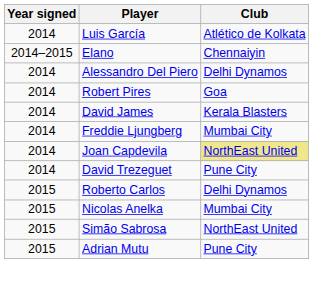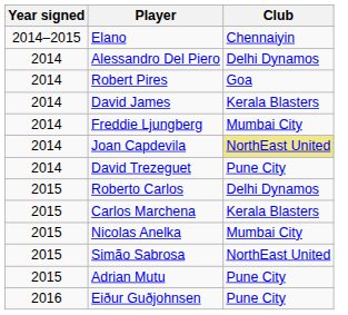 <table class="wikitable sortable">
 <tr>
 <th>Year signed</th>
 <th>Player</th>
 <th>Club</th>
-</tr>
-<tr>
-<td align=center>2014</td>
-<td> <a href='#'>Luis García</a></td>
-<td><a href='#'>Atlético de Kolkata</a></td>
 </tr>
 <tr>
 <td align=center>2014–2015</td>
 <td> <a href='#'>Elano</a></td>
 <td><a href='#'>Chennaiyin</a></td>
 </tr>
 <tr>
 <td align=center>2014</td>
 <td> <a href='#'>Alessandro Del Piero</a></td>
 <td><a href='#'>Delhi Dynamos</a></td>
 </tr>
 <tr>
 <td align=center>2014</td>
 <td> <a href='#'>Robert Pires</a></td>
 <td><a href='#'>Goa</a></td>
 </tr>
 <tr>
 <td align=center>2014</td>
 <td> <a href='#'>David James</a></td>
 <td><a href='#'>Kerala Blasters</a></td>
 </tr>
 <tr>
 <td align=center>2014</td>
 <td> <a href='#'>Freddie Ljungberg</a></td>
 <td><a href='#'>Mumbai City</a></td>
 </tr>
 <tr>
 <td align=center>2014</td>
 <td> <a href='#'>Joan Capdevila</a></td>
 <td style="background: khaki;"><a href='#'>NorthEast United</a></td>
 </tr>
 <tr>
 <td align=center>2014</td>
 <td> <a href='#'>David Trezeguet</a></td>
 <td><a href='#'>Pune City</a></td>
 </tr>
 <tr>
 <td align=center>2015</td>
 <td> <a href='#'>Roberto Carlos</a></td>
 <td><a href='#'>Delhi Dynamos</a></td>
 </tr>
 <tr>
 <td align=center>2015</td>
+<td> <a href='#'>Carlos Marchena</a></td>
+<td><a href='#'>Kerala Blasters</a></td>
+</tr>
+<tr>
+<td align=center>2015</td>
 <td> <a href='#'>Nicolas Anelka</a></td>
 <td><a href='#'>Mumbai City</a></td>
 </tr>
 <tr>
 <td align=center>2015</td>
 <td> <a href='#'>Simão Sabrosa</a></td>
 <td><a href='#'>NorthEast United</a></td>
 </tr>
 <tr>
 <td align=center>2015</td>
 <td> <a href='#'>Adrian Mutu</a></td>
 <td><a href='#'>Pune City</a></td>
 </tr>
+<tr>
+<td align=center>2016</td>
+<td> <a href='#'>Eiður Guðjohnsen</a></td>
+<td><a href='#'>Pune City</a></td>
+</tr>
 </table>
